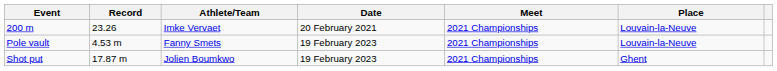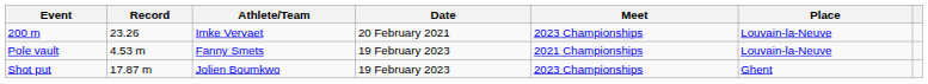 <table class="wikitable" style="font-size:95%; width: 95%;">
 <tr>
 <th>Event</th>
 <th>Record</th>
 <th>Athlete/Team</th>
 <th>Date</th>
 <th>Meet</th>
 <th>Place</th>
 <th></th>
 </tr>
 <tr>
 <td><a href='#'>200 m</a></td>
 <td>23.26 </td>
 <td><a href='#'>Imke Vervaet</a></td>
 <td>20 February 2021</td>
-<td><a href='#'>2021 Championships</a></td>
+<td><a href='#'>2023 Championships</a></td>
 <td><a href='#'>Louvain-la-Neuve</a></td>
 <td></td>
 </tr>
 <tr>
 <td><a href='#'>Pole vault</a></td>
 <td>4.53 m </td>
 <td><a href='#'>Fanny Smets</a></td>
 <td>19 February 2023</td>
 <td><a href='#'>2021 Championships</a></td>
 <td><a href='#'>Louvain-la-Neuve</a></td>
 <td></td>
 </tr>
 <tr>
 <td><a href='#'>Shot put</a></td>
 <td>17.87 m </td>
 <td><a href='#'>Jolien Boumkwo</a></td>
 <td>19 February 2023</td>
-<td><a href='#'>2021 Championships</a></td>
+<td><a href='#'>2023 Championships</a></td>
 <td><a href='#'>Ghent</a></td>
 <td></td>
 </tr>
 </table>
